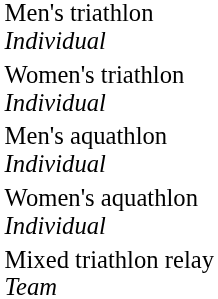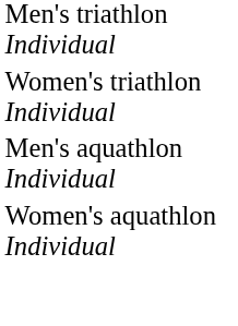 <table>
 <tr>
 <td>Men's triathlon<br><em>Individual</em></td>
 <td></td>
 <td></td>
 <td></td>
 </tr>
 <tr>
 <td>Women's triathlon<br><em>Individual</em></td>
 <td></td>
 <td></td>
 <td></td>
 </tr>
 <tr>
 <td>Men's aquathlon<br><em>Individual</em></td>
 <td></td>
 <td></td>
 <td></td>
 </tr>
 <tr>
 <td>Women's aquathlon<br><em>Individual</em></td>
 <td></td>
 <td></td>
 <td></td>
 </tr>
-<tr>
-<td>Mixed triathlon relay<br><em>Team</em></td>
-<td></td>
-<td></td>
-<td></td>
-</tr>
 </table>
